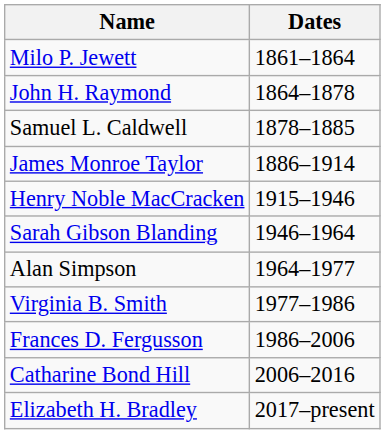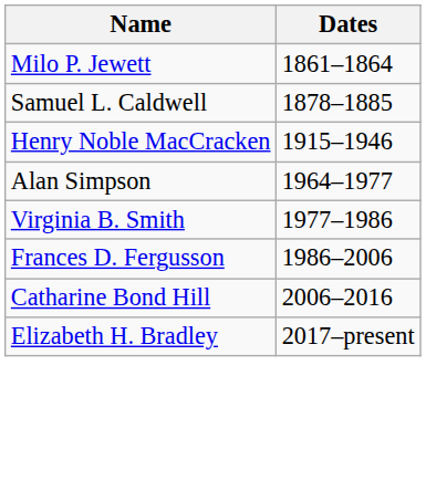 <table class="wikitable">
 <tr>
 <th>Name</th>
 <th>Dates</th>
 </tr>
 <tr>
 <td><a href='#'>Milo P. Jewett</a></td>
 <td>1861–1864</td>
 </tr>
 <tr>
-<td><a href='#'>John H. Raymond</a></td>
-<td>1864–1878</td>
-</tr>
-<tr>
 <td>Samuel L. Caldwell</td>
 <td>1878–1885</td>
 </tr>
 <tr>
-<td><a href='#'>James Monroe Taylor</a></td>
-<td>1886–1914</td>
-</tr>
-<tr>
 <td><a href='#'>Henry Noble MacCracken</a></td>
 <td>1915–1946</td>
-</tr>
-<tr>
-<td><a href='#'>Sarah Gibson Blanding</a></td>
-<td>1946–1964</td>
 </tr>
 <tr>
 <td>Alan Simpson</td>
 <td>1964–1977</td>
 </tr>
 <tr>
 <td><a href='#'>Virginia B. Smith</a></td>
 <td>1977–1986</td>
 </tr>
 <tr>
 <td><a href='#'>Frances D. Fergusson</a></td>
 <td>1986–2006</td>
 </tr>
 <tr>
 <td><a href='#'>Catharine Bond Hill</a></td>
 <td>2006–2016</td>
 </tr>
 <tr>
 <td><a href='#'>Elizabeth H. Bradley</a></td>
 <td>2017–present</td>
 </tr>
 </table>
